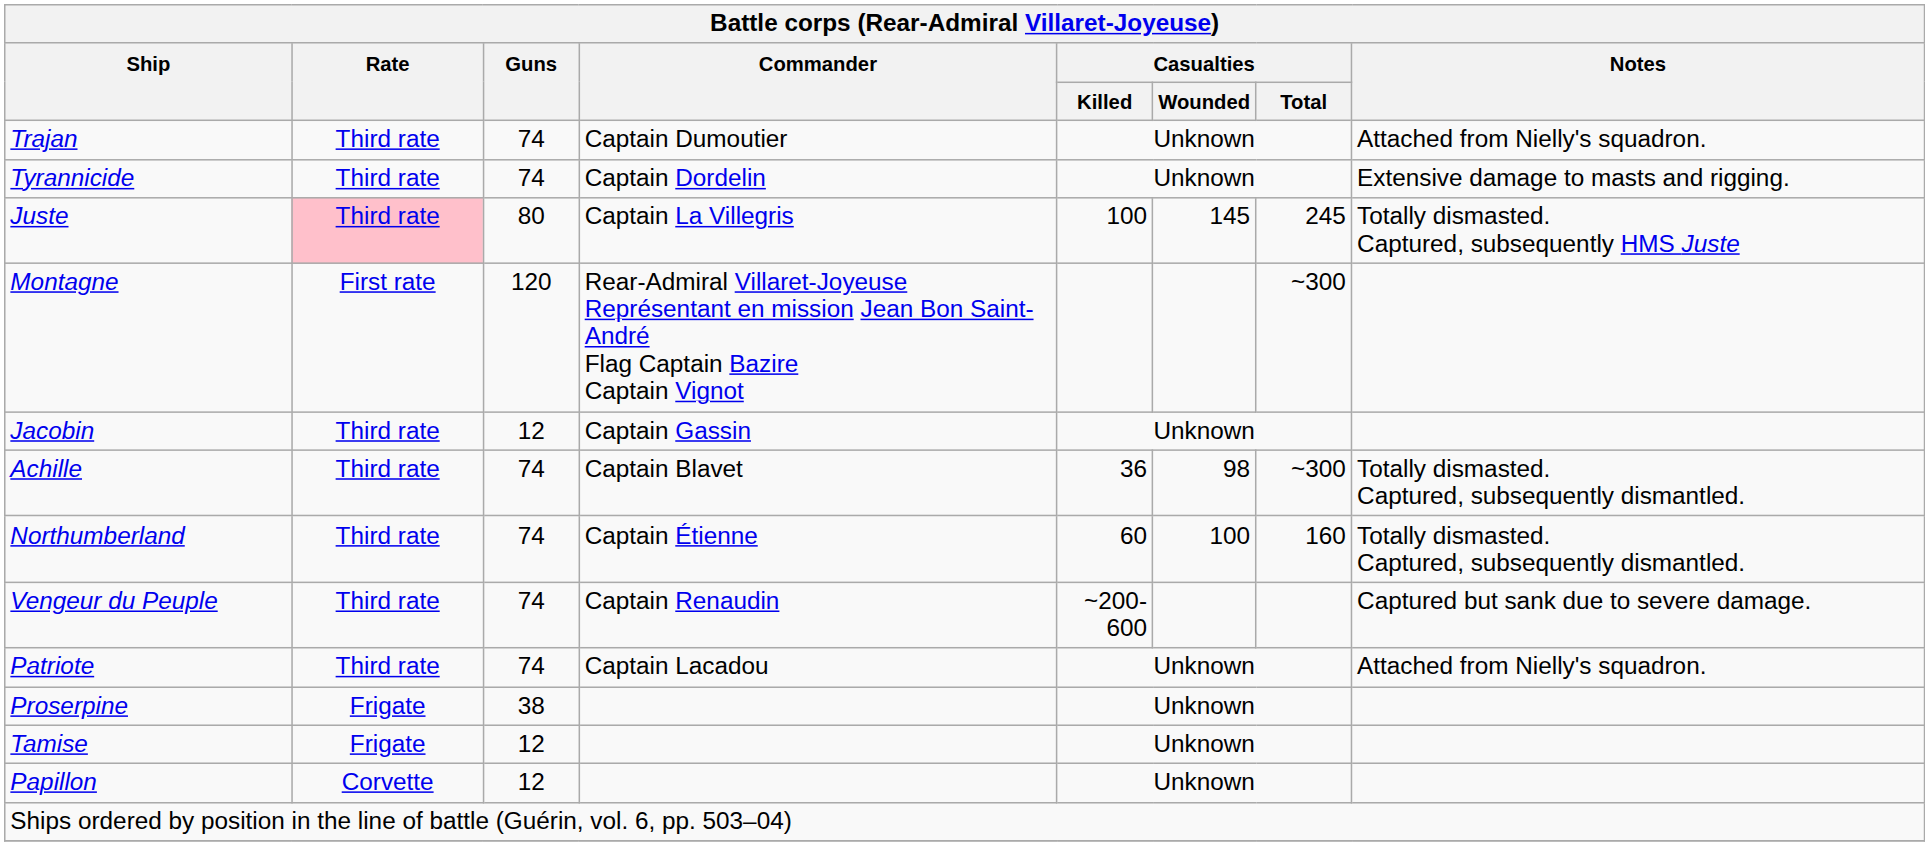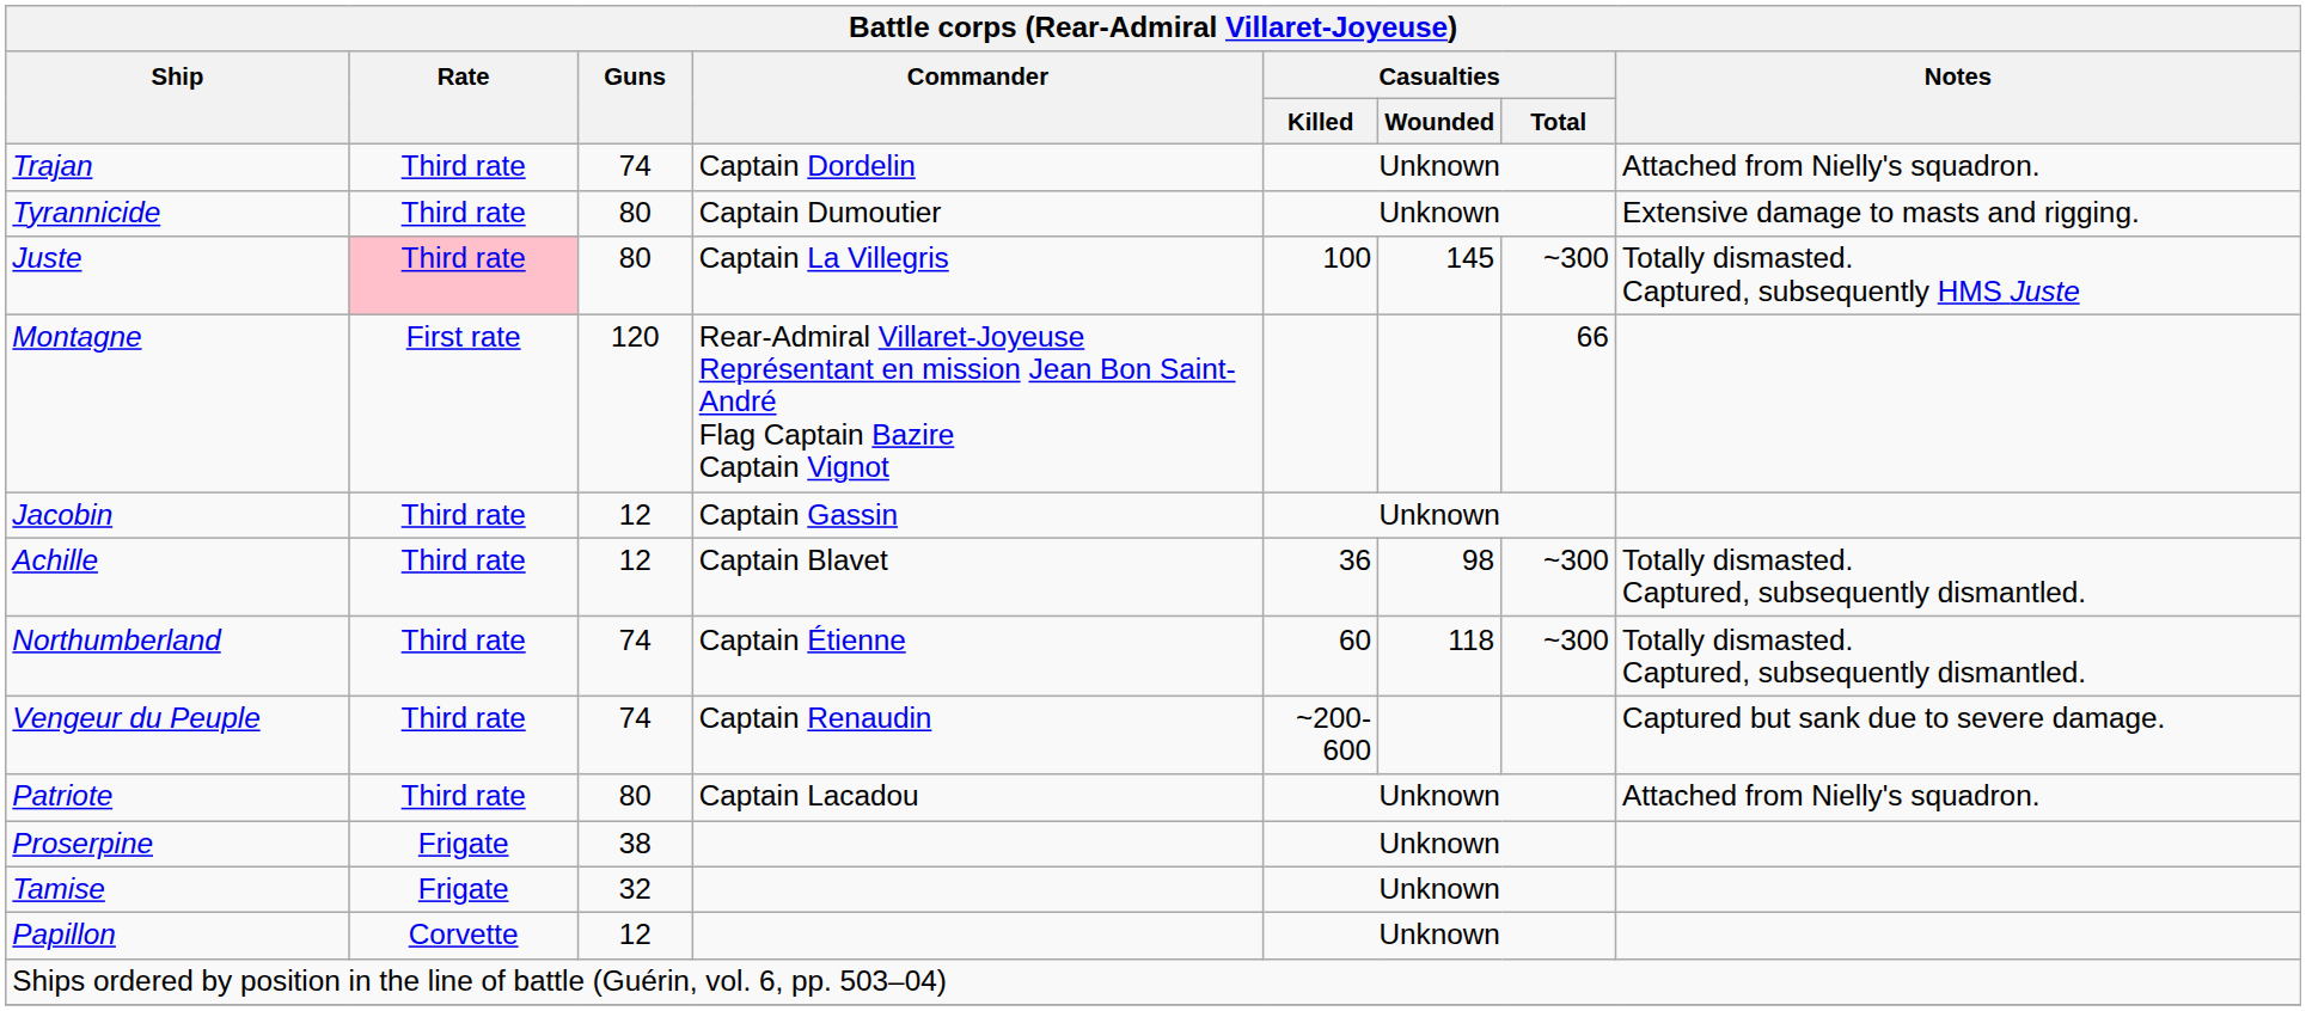 <table class="wikitable" width=100%>
 <tr valign="top">
 <th colspan="11" bgcolor="white">Battle corps (Rear-Admiral <a href='#'>Villaret-Joyeuse</a>)</th>
 </tr>
 <tr valign="top"|- valign="top">
 <th width=15%; align= center rowspan=2><small> Ship </small></th>
 <th width=10%; align= center rowspan=2><small> Rate </small></th>
 <th width=5%; align= center rowspan=2><small> Guns </small></th>
 <th width=25%; align= center rowspan=2><small> Commander </small></th>
 <th width=15%; align= center colspan=3><small>Casualties</small></th>
 <th width=30%; align= center rowspan=2><small>Notes</small></th>
 </tr>
 <tr valign="top">
 <th width=5%; align= center><small> Killed </small></th>
 <th width=5%; align= center><small> Wounded </small></th>
 <th width=5%; align= center><small> Total</small></th>
 </tr>
 <tr valign="top">
 <td align= left><a href='#'><em>Trajan</em></a></td>
 <td align= center><a href='#'>Third rate</a></td>
 <td align= center>74</td>
-<td align= left>Captain Dumoutier</td>
+<td align= left>Captain <a href='#'>Dordelin</a></td>
 <td colspan="3" align="center">Unknown</td>
 <td align= left>Attached from Nielly's squadron.</td>
 </tr>
 <tr valign="top">
 <td align= left><a href='#'><em>Tyrannicide</em></a></td>
 <td align= center><a href='#'>Third rate</a></td>
-<td align= center>74</td>
-<td align= left>Captain <a href='#'>Dordelin</a></td>
+<td align= center>80</td>
+<td align= left>Captain Dumoutier</td>
 <td colspan="3" align="center">Unknown</td>
 <td align= left>Extensive damage to masts and rigging.</td>
 </tr>
 <tr valign="top">
 <td align= left><a href='#'><em>Juste</em></a></td>
 <td align= center style="background: pink;"><a href='#'>Third rate</a></td>
 <td align= center>80</td>
 <td align= left>Captain <a href='#'>La Villegris</a></td>
 <td align= right>100</td>
 <td align= right>145</td>
-<td align= right>245</td>
+<td align= right>~300</td>
 <td align= left>Totally dismasted.<br>Captured, subsequently <a href='#'>HMS <em>Juste</em></a></td>
 </tr>
 <tr valign="top">
 <td align= left><a href='#'><em>Montagne</em></a></td>
 <td align= center><a href='#'>First rate</a></td>
 <td align= center>120</td>
 <td align= left>Rear-Admiral <a href='#'>Villaret-Joyeuse</a><br><a href='#'>Représentant en mission</a> <a href='#'>Jean Bon Saint-André</a><br> Flag Captain <a href='#'>Bazire</a><br>Captain <a href='#'>Vignot</a></td>
 <td align= right></td>
 <td align= right></td>
-<td align= right>~300</td>
+<td align= right>66</td>
 <td align= left></td>
 </tr>
 <tr valign="top">
 <td align= left><a href='#'><em>Jacobin</em></a></td>
 <td align= center><a href='#'>Third rate</a></td>
 <td align= center>12</td>
 <td align= left>Captain <a href='#'>Gassin</a></td>
 <td colspan="3" align="center">Unknown</td>
 <td align= left></td>
 </tr>
 <tr valign="top">
 <td align= left><a href='#'><em>Achille</em></a></td>
 <td align= center><a href='#'>Third rate</a></td>
-<td align= center>74</td>
+<td align= center>12</td>
 <td align= left>Captain Blavet</td>
 <td align= right>36</td>
 <td align= right>98</td>
 <td align= right>~300</td>
 <td align= left>Totally dismasted.<br>Captured, subsequently dismantled.</td>
 </tr>
 <tr valign="top">
 <td align= left><a href='#'><em>Northumberland</em></a></td>
 <td align= center><a href='#'>Third rate</a></td>
 <td align= center>74</td>
 <td align= left>Captain <a href='#'>Étienne</a></td>
 <td align= right>60</td>
-<td align= right>100</td>
-<td align= right>160</td>
+<td align= right>118</td>
+<td align= right>~300</td>
 <td align= left>Totally dismasted.<br>Captured, subsequently dismantled.</td>
 </tr>
 <tr valign="top">
 <td align= left><a href='#'><em>Vengeur du Peuple</em></a></td>
 <td align= center><a href='#'>Third rate</a></td>
 <td align= center>74</td>
 <td align= left>Captain <a href='#'>Renaudin</a></td>
 <td align= right>~200-600</td>
 <td align= right></td>
 <td align= right></td>
 <td align= left>Captured but sank due to severe damage.</td>
 </tr>
 <tr valign="top">
 <td align= left><a href='#'><em>Patriote</em></a></td>
 <td align= center><a href='#'>Third rate</a></td>
-<td align= center>74</td>
+<td align= center>80</td>
 <td align= left>Captain Lacadou</td>
 <td colspan="3" align="center">Unknown</td>
 <td align= left>Attached from Nielly's squadron.</td>
 </tr>
 <tr valign="top">
 <td align= left><a href='#'><em>Proserpine</em></a></td>
 <td align= center><a href='#'>Frigate</a></td>
 <td align= center>38</td>
 <td align= left></td>
 <td colspan="3" align="center">Unknown</td>
 <td align= left></td>
 </tr>
 <tr valign="top">
 <td align= left><a href='#'><em>Tamise</em></a></td>
 <td align= center><a href='#'>Frigate</a></td>
-<td align= center>12</td>
+<td align= center>32</td>
 <td align= left></td>
 <td colspan="3" align="center">Unknown</td>
 <td align= left></td>
 </tr>
 <tr valign="top">
 <td align= left><a href='#'><em>Papillon</em></a></td>
 <td align= center><a href='#'>Corvette</a></td>
 <td align= center>12</td>
 <td align= left></td>
 <td colspan="3" align="center">Unknown</td>
 <td align= left></td>
 </tr>
 <tr valign="top">
 <td colspan="8" align="left">Ships ordered by position in the line of battle (Guérin, vol. 6, pp. 503–04)</td>
 </tr>
 <tr>
 </tr>
 </table>
